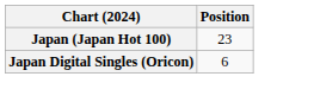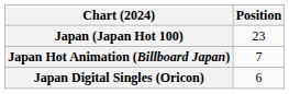 <table class="wikitable sortable plainrowheaders" style="text-align:center">
 <tr>
 <th scope="col">Chart (2024)</th>
 <th scope="col">Position</th>
 </tr>
 <tr>
 <th scope="row">Japan (Japan Hot 100)</th>
 <td>23</td>
 </tr>
 <tr>
+<th scope="row">Japan Hot Animation (<em>Billboard Japan</em>)</th>
+<td>7</td>
+</tr>
+<tr>
 <th scope="row">Japan Digital Singles (Oricon)</th>
 <td>6</td>
 </tr>
 </table>
